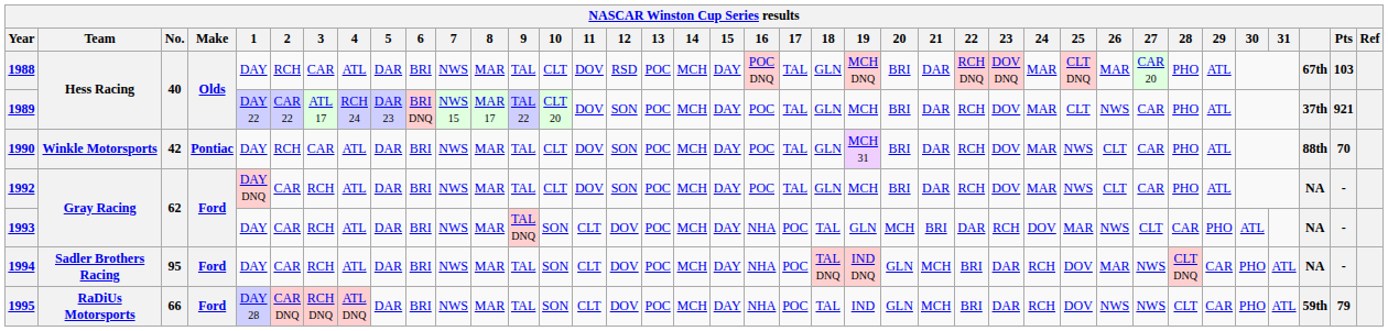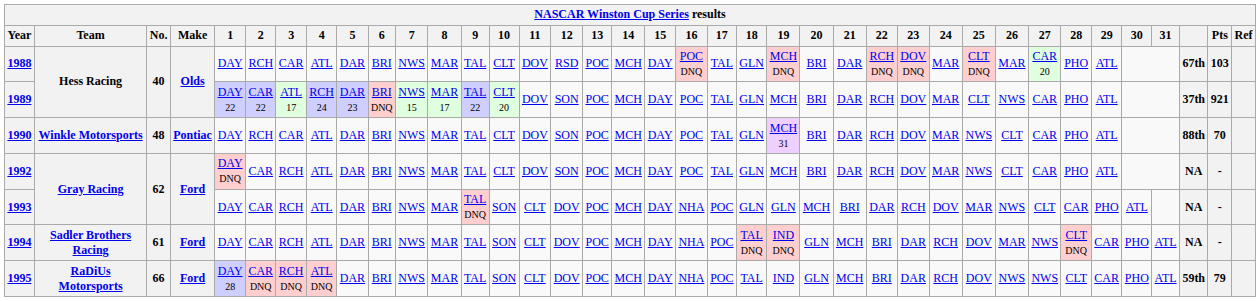 <table class="wikitable" style="text-align:center; font-size:75%">
 <tr>
 <th colspan=45><a href='#'>NASCAR Winston Cup Series</a> results</th>
 </tr>
 <tr>
 <th>Year</th>
 <th>Team</th>
 <th>No.</th>
 <th>Make</th>
 <th>1</th>
 <th>2</th>
 <th>3</th>
 <th>4</th>
 <th>5</th>
 <th>6</th>
 <th>7</th>
 <th>8</th>
 <th>9</th>
 <th>10</th>
 <th>11</th>
 <th>12</th>
 <th>13</th>
 <th>14</th>
 <th>15</th>
 <th>16</th>
 <th>17</th>
 <th>18</th>
 <th>19</th>
 <th>20</th>
 <th>21</th>
 <th>22</th>
 <th>23</th>
 <th>24</th>
 <th>25</th>
 <th>26</th>
 <th>27</th>
 <th>28</th>
 <th>29</th>
 <th>30</th>
 <th>31</th>
 <th></th>
 <th>Pts</th>
 <th>Ref</th>
 </tr>
 <tr>
 <th><a href='#'>1988</a></th>
 <th rowspan=2>Hess Racing</th>
 <th rowspan=2>40</th>
 <th rowspan=2><a href='#'>Olds</a></th>
 <td><a href='#'>DAY</a></td>
 <td><a href='#'>RCH</a></td>
 <td><a href='#'>CAR</a></td>
 <td><a href='#'>ATL</a></td>
 <td><a href='#'>DAR</a></td>
 <td><a href='#'>BRI</a></td>
 <td><a href='#'>NWS</a></td>
 <td><a href='#'>MAR</a></td>
 <td><a href='#'>TAL</a></td>
 <td><a href='#'>CLT</a></td>
 <td><a href='#'>DOV</a></td>
 <td><a href='#'>RSD</a></td>
 <td><a href='#'>POC</a></td>
 <td><a href='#'>MCH</a></td>
 <td><a href='#'>DAY</a></td>
 <td style="background:#FFCFCF;"><a href='#'>POC</a><br><small>DNQ</small></td>
 <td><a href='#'>TAL</a></td>
 <td><a href='#'>GLN</a></td>
 <td style="background:#FFCFCF;"><a href='#'>MCH</a><br><small>DNQ</small></td>
 <td><a href='#'>BRI</a></td>
 <td><a href='#'>DAR</a></td>
 <td style="background:#FFCFCF;"><a href='#'>RCH</a><br><small>DNQ</small></td>
 <td style="background:#FFCFCF;"><a href='#'>DOV</a><br><small>DNQ</small></td>
 <td><a href='#'>MAR</a></td>
 <td style="background:#FFCFCF;"><a href='#'>CLT</a><br><small>DNQ</small></td>
 <td><a href='#'>MAR</a></td>
 <td style="background:#DFFFDF;"><a href='#'>CAR</a><br><small>20</small></td>
 <td><a href='#'>PHO</a></td>
 <td><a href='#'>ATL</a></td>
 <td colspan=2></td>
 <th>67th</th>
 <th>103</th>
 <th></th>
 </tr>
 <tr>
 <th><a href='#'>1989</a></th>
 <td style="background:#CFCFFF;"><a href='#'>DAY</a><br><small>22</small></td>
 <td style="background:#CFCFFF;"><a href='#'>CAR</a><br><small>22</small></td>
 <td style="background:#DFFFDF;"><a href='#'>ATL</a><br><small>17</small></td>
 <td style="background:#CFCFFF;"><a href='#'>RCH</a><br><small>24</small></td>
 <td style="background:#CFCFFF;"><a href='#'>DAR</a><br><small>23</small></td>
 <td style="background:#FFCFCF;"><a href='#'>BRI</a><br><small>DNQ</small></td>
 <td style="background:#DFFFDF;"><a href='#'>NWS</a><br><small>15</small></td>
 <td style="background:#DFFFDF;"><a href='#'>MAR</a><br><small>17</small></td>
 <td style="background:#CFCFFF;"><a href='#'>TAL</a><br><small>22</small></td>
 <td style="background:#DFFFDF;"><a href='#'>CLT</a><br><small>20</small></td>
 <td><a href='#'>DOV</a></td>
 <td><a href='#'>SON</a></td>
 <td><a href='#'>POC</a></td>
 <td><a href='#'>MCH</a></td>
 <td><a href='#'>DAY</a></td>
 <td><a href='#'>POC</a></td>
 <td><a href='#'>TAL</a></td>
 <td><a href='#'>GLN</a></td>
 <td><a href='#'>MCH</a></td>
 <td><a href='#'>BRI</a></td>
 <td><a href='#'>DAR</a></td>
 <td><a href='#'>RCH</a></td>
 <td><a href='#'>DOV</a></td>
 <td><a href='#'>MAR</a></td>
 <td><a href='#'>CLT</a></td>
 <td><a href='#'>NWS</a></td>
 <td><a href='#'>CAR</a></td>
 <td><a href='#'>PHO</a></td>
 <td><a href='#'>ATL</a></td>
 <td colspan=2></td>
 <th>37th</th>
 <th>921</th>
 <th></th>
 </tr>
 <tr>
 <th><a href='#'>1990</a></th>
 <th><a href='#'>Winkle Motorsports</a></th>
-<th>42</th>
+<th>48</th>
 <th><a href='#'>Pontiac</a></th>
 <td><a href='#'>DAY</a></td>
 <td><a href='#'>RCH</a></td>
 <td><a href='#'>CAR</a></td>
 <td><a href='#'>ATL</a></td>
 <td><a href='#'>DAR</a></td>
 <td><a href='#'>BRI</a></td>
 <td><a href='#'>NWS</a></td>
 <td><a href='#'>MAR</a></td>
 <td><a href='#'>TAL</a></td>
 <td><a href='#'>CLT</a></td>
 <td><a href='#'>DOV</a></td>
 <td><a href='#'>SON</a></td>
 <td><a href='#'>POC</a></td>
 <td><a href='#'>MCH</a></td>
 <td><a href='#'>DAY</a></td>
 <td><a href='#'>POC</a></td>
 <td><a href='#'>TAL</a></td>
 <td><a href='#'>GLN</a></td>
 <td style="background:#EFCFFF;"><a href='#'>MCH</a><br><small>31</small></td>
 <td><a href='#'>BRI</a></td>
 <td><a href='#'>DAR</a></td>
 <td><a href='#'>RCH</a></td>
 <td><a href='#'>DOV</a></td>
 <td><a href='#'>MAR</a></td>
 <td><a href='#'>NWS</a></td>
 <td><a href='#'>CLT</a></td>
 <td><a href='#'>CAR</a></td>
 <td><a href='#'>PHO</a></td>
 <td><a href='#'>ATL</a></td>
 <td colspan=2></td>
 <th>88th</th>
 <th>70</th>
 <th></th>
 </tr>
 <tr>
 <th><a href='#'>1992</a></th>
 <th rowspan=2><a href='#'>Gray Racing</a></th>
 <th rowspan=2>62</th>
 <th rowspan=2><a href='#'>Ford</a></th>
 <td style="background:#FFCFCF;"><a href='#'>DAY</a><br><small>DNQ</small></td>
 <td><a href='#'>CAR</a></td>
 <td><a href='#'>RCH</a></td>
 <td><a href='#'>ATL</a></td>
 <td><a href='#'>DAR</a></td>
 <td><a href='#'>BRI</a></td>
 <td><a href='#'>NWS</a></td>
 <td><a href='#'>MAR</a></td>
 <td><a href='#'>TAL</a></td>
 <td><a href='#'>CLT</a></td>
 <td><a href='#'>DOV</a></td>
 <td><a href='#'>SON</a></td>
 <td><a href='#'>POC</a></td>
 <td><a href='#'>MCH</a></td>
 <td><a href='#'>DAY</a></td>
 <td><a href='#'>POC</a></td>
 <td><a href='#'>TAL</a></td>
 <td><a href='#'>GLN</a></td>
 <td><a href='#'>MCH</a></td>
 <td><a href='#'>BRI</a></td>
 <td><a href='#'>DAR</a></td>
 <td><a href='#'>RCH</a></td>
 <td><a href='#'>DOV</a></td>
 <td><a href='#'>MAR</a></td>
 <td><a href='#'>NWS</a></td>
 <td><a href='#'>CLT</a></td>
 <td><a href='#'>CAR</a></td>
 <td><a href='#'>PHO</a></td>
 <td><a href='#'>ATL</a></td>
 <td colspan=2></td>
 <th>NA</th>
 <th>-</th>
 <th></th>
 </tr>
 <tr>
 <th><a href='#'>1993</a></th>
 <td><a href='#'>DAY</a></td>
 <td><a href='#'>CAR</a></td>
 <td><a href='#'>RCH</a></td>
 <td><a href='#'>ATL</a></td>
 <td><a href='#'>DAR</a></td>
 <td><a href='#'>BRI</a></td>
 <td><a href='#'>NWS</a></td>
 <td><a href='#'>MAR</a></td>
 <td style="background:#FFCFCF;"><a href='#'>TAL</a><br><small>DNQ</small></td>
 <td><a href='#'>SON</a></td>
 <td><a href='#'>CLT</a></td>
 <td><a href='#'>DOV</a></td>
 <td><a href='#'>POC</a></td>
 <td><a href='#'>MCH</a></td>
 <td><a href='#'>DAY</a></td>
 <td><a href='#'>NHA</a></td>
 <td><a href='#'>POC</a></td>
-<td><a href='#'>TAL</a></td>
+<td><a href='#'>GLN</a></td>
 <td><a href='#'>GLN</a></td>
 <td><a href='#'>MCH</a></td>
 <td><a href='#'>BRI</a></td>
 <td><a href='#'>DAR</a></td>
 <td><a href='#'>RCH</a></td>
 <td><a href='#'>DOV</a></td>
 <td><a href='#'>MAR</a></td>
 <td><a href='#'>NWS</a></td>
 <td><a href='#'>CLT</a></td>
 <td><a href='#'>CAR</a></td>
 <td><a href='#'>PHO</a></td>
 <td><a href='#'>ATL</a></td>
 <td></td>
 <th>NA</th>
 <th>-</th>
 <th></th>
 </tr>
 <tr>
 <th><a href='#'>1994</a></th>
 <th><a href='#'>Sadler Brothers Racing</a></th>
-<th>95</th>
+<th>61</th>
 <th><a href='#'>Ford</a></th>
 <td><a href='#'>DAY</a></td>
 <td><a href='#'>CAR</a></td>
 <td><a href='#'>RCH</a></td>
 <td><a href='#'>ATL</a></td>
 <td><a href='#'>DAR</a></td>
 <td><a href='#'>BRI</a></td>
 <td><a href='#'>NWS</a></td>
 <td><a href='#'>MAR</a></td>
 <td><a href='#'>TAL</a></td>
 <td><a href='#'>SON</a></td>
 <td><a href='#'>CLT</a></td>
 <td><a href='#'>DOV</a></td>
 <td><a href='#'>POC</a></td>
 <td><a href='#'>MCH</a></td>
 <td><a href='#'>DAY</a></td>
 <td><a href='#'>NHA</a></td>
 <td><a href='#'>POC</a></td>
 <td style="background:#FFCFCF;"><a href='#'>TAL</a><br><small>DNQ</small></td>
 <td style="background:#FFCFCF;"><a href='#'>IND</a><br><small>DNQ</small></td>
 <td><a href='#'>GLN</a></td>
 <td><a href='#'>MCH</a></td>
 <td><a href='#'>BRI</a></td>
 <td><a href='#'>DAR</a></td>
 <td><a href='#'>RCH</a></td>
 <td><a href='#'>DOV</a></td>
 <td><a href='#'>MAR</a></td>
 <td><a href='#'>NWS</a></td>
 <td style="background:#FFCFCF;"><a href='#'>CLT</a><br><small>DNQ</small></td>
 <td><a href='#'>CAR</a></td>
 <td><a href='#'>PHO</a></td>
 <td><a href='#'>ATL</a></td>
 <th>NA</th>
 <th>-</th>
 <th></th>
 </tr>
 <tr>
 <th><a href='#'>1995</a></th>
 <th><a href='#'>RaDiUs Motorsports</a></th>
 <th>66</th>
 <th><a href='#'>Ford</a></th>
 <td style="background:#CFCFFF;"><a href='#'>DAY</a><br><small>28</small></td>
 <td style="background:#FFCFCF;"><a href='#'>CAR</a><br><small>DNQ</small></td>
 <td style="background:#FFCFCF;"><a href='#'>RCH</a><br><small>DNQ</small></td>
 <td style="background:#FFCFCF;"><a href='#'>ATL</a><br><small>DNQ</small></td>
 <td><a href='#'>DAR</a></td>
 <td><a href='#'>BRI</a></td>
 <td><a href='#'>NWS</a></td>
 <td><a href='#'>MAR</a></td>
 <td><a href='#'>TAL</a></td>
 <td><a href='#'>SON</a></td>
 <td><a href='#'>CLT</a></td>
 <td><a href='#'>DOV</a></td>
 <td><a href='#'>POC</a></td>
 <td><a href='#'>MCH</a></td>
 <td><a href='#'>DAY</a></td>
 <td><a href='#'>NHA</a></td>
 <td><a href='#'>POC</a></td>
 <td><a href='#'>TAL</a></td>
 <td><a href='#'>IND</a></td>
 <td><a href='#'>GLN</a></td>
 <td><a href='#'>MCH</a></td>
 <td><a href='#'>BRI</a></td>
 <td><a href='#'>DAR</a></td>
 <td><a href='#'>RCH</a></td>
 <td><a href='#'>DOV</a></td>
 <td><a href='#'>NWS</a></td>
 <td><a href='#'>NWS</a></td>
 <td><a href='#'>CLT</a></td>
 <td><a href='#'>CAR</a></td>
 <td><a href='#'>PHO</a></td>
 <td><a href='#'>ATL</a></td>
 <th>59th</th>
 <th>79</th>
 <th></th>
 </tr>
 </table>
